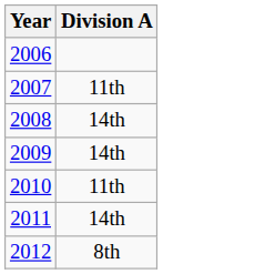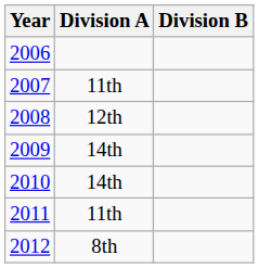 <table class="wikitable" style="text-align:center">
 <tr>
 <th>Year</th>
 <th>Division A</th>
+<th>Division B</th>
 </tr>
 <tr>
 <td><a href='#'>2006</a></td>
+<td></td>
 <td></td>
 </tr>
 <tr>
 <td><a href='#'>2007</a></td>
 <td>11th</td>
+<td></td>
 </tr>
 <tr>
 <td><a href='#'>2008</a></td>
-<td>14th</td>
+<td>12th</td>
+<td></td>
 </tr>
 <tr>
 <td><a href='#'>2009</a></td>
 <td>14th</td>
+<td></td>
 </tr>
 <tr>
 <td><a href='#'>2010</a></td>
-<td>11th</td>
+<td>14th</td>
+<td></td>
 </tr>
 <tr>
 <td><a href='#'>2011</a></td>
-<td>14th</td>
+<td>11th</td>
+<td></td>
 </tr>
 <tr>
 <td><a href='#'>2012</a></td>
 <td>8th</td>
+<td></td>
 </tr>
 </table>
